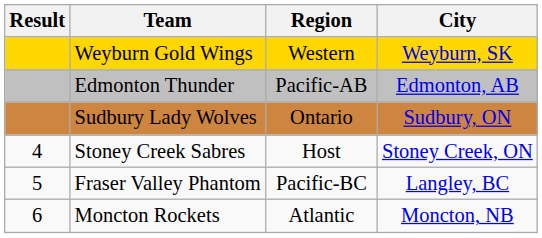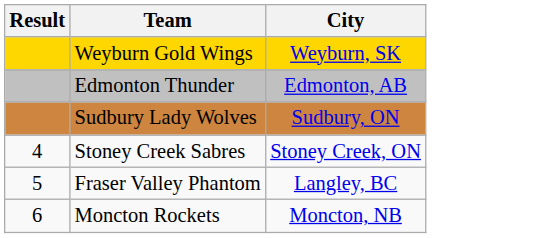 <table class="wikitable" style="text-align: center;">
 <tr>
 <th width=20>Result</th>
 <th>Team</th>
-<th width=80>Region</th>
 <th>City</th>
 </tr>
 <tr align="center" bgcolor=Gold>
 <td></td>
 <td align="left">Weyburn Gold Wings</td>
-<td>Western</td>
 <td><a href='#'>Weyburn, SK</a></td>
 </tr>
 <tr align="center" bgcolor=Silver>
 <td></td>
 <td align="left">Edmonton Thunder</td>
-<td>Pacific-AB</td>
 <td><a href='#'>Edmonton, AB</a></td>
 </tr>
 <tr align="center" bgcolor=Peru>
 <td></td>
 <td align="left">Sudbury Lady Wolves</td>
-<td>Ontario</td>
 <td><a href='#'>Sudbury, ON</a></td>
 </tr>
 <tr>
 <td>4</td>
 <td align="left">Stoney Creek Sabres</td>
-<td>Host</td>
 <td><a href='#'>Stoney Creek, ON</a></td>
 </tr>
 <tr>
 <td>5</td>
 <td align="left">Fraser Valley Phantom</td>
-<td>Pacific-BC</td>
 <td><a href='#'>Langley, BC</a></td>
 </tr>
 <tr>
 <td>6</td>
 <td align="left">Moncton Rockets</td>
-<td>Atlantic</td>
 <td><a href='#'>Moncton, NB</a></td>
 </tr>
 </table>
